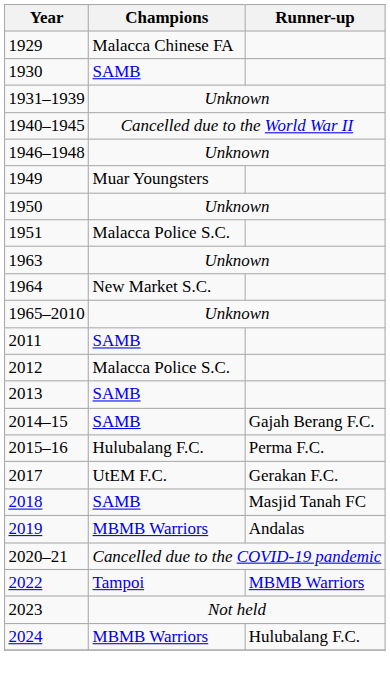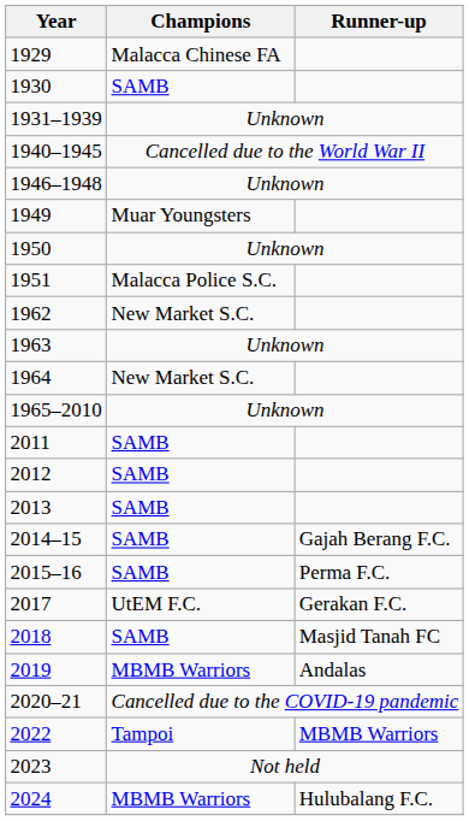 <table class=wikitable>
 <tr>
 <th>Year</th>
 <th>Champions</th>
 <th>Runner-up</th>
 </tr>
 <tr>
 <td>1929</td>
 <td>Malacca Chinese FA</td>
 <td></td>
 </tr>
 <tr>
 <td>1930</td>
 <td><a href='#'>SAMB</a></td>
 <td></td>
 </tr>
 <tr>
 <td>1931–1939</td>
 <td colspan="2" align="center"><em>Unknown</em></td>
 </tr>
 <tr>
 <td>1940–1945</td>
 <td colspan="2" align="center"><em>Cancelled due to the <a href='#'>World War II</a></em></td>
 </tr>
 <tr>
 <td>1946–1948</td>
 <td colspan="2" align="center"><em>Unknown</em></td>
 </tr>
 <tr>
 <td>1949</td>
 <td>Muar Youngsters</td>
 <td></td>
 </tr>
 <tr>
 <td>1950</td>
 <td colspan="2" align="center"><em>Unknown</em></td>
 </tr>
 <tr>
 <td>1951</td>
 <td>Malacca Police S.C.</td>
 <td></td>
 </tr>
 <tr>
+<td>1962</td>
+<td>New Market S.C.</td>
+<td></td>
+</tr>
+<tr>
 <td>1963</td>
 <td colspan="2" align="center"><em>Unknown</em></td>
 </tr>
 <tr>
 <td>1964</td>
 <td>New Market S.C.</td>
 <td></td>
 </tr>
 <tr>
 <td>1965–2010</td>
 <td colspan="2" align="center"><em>Unknown</em></td>
 </tr>
 <tr>
 <td>2011</td>
 <td><a href='#'>SAMB</a></td>
 <td></td>
 </tr>
 <tr>
 <td>2012</td>
-<td>Malacca Police S.C.</td>
+<td><a href='#'>SAMB</a></td>
 <td></td>
 </tr>
 <tr>
 <td>2013</td>
 <td><a href='#'>SAMB</a></td>
 <td></td>
 </tr>
 <tr>
 <td>2014–15</td>
 <td><a href='#'>SAMB</a></td>
 <td>Gajah Berang F.C.</td>
 </tr>
 <tr>
 <td>2015–16</td>
-<td>Hulubalang F.C.</td>
+<td><a href='#'>SAMB</a></td>
 <td>Perma F.C.</td>
 </tr>
 <tr>
 <td>2017</td>
 <td>UtEM F.C.</td>
 <td>Gerakan F.C.</td>
 </tr>
 <tr>
 <td><a href='#'>2018</a></td>
 <td><a href='#'>SAMB</a></td>
 <td>Masjid Tanah FC</td>
 </tr>
 <tr>
 <td><a href='#'>2019</a></td>
 <td><a href='#'>MBMB Warriors</a></td>
 <td>Andalas</td>
 </tr>
 <tr>
 <td>2020–21</td>
 <td colspan="2" align="center"><em>Cancelled due to the <a href='#'>COVID-19 pandemic</a></em></td>
 </tr>
 <tr>
 <td><a href='#'>2022</a></td>
 <td><a href='#'>Tampoi</a></td>
 <td><a href='#'>MBMB Warriors</a></td>
 </tr>
 <tr>
 <td>2023</td>
 <td colspan="2" align="center"><em>Not held</em></td>
 </tr>
 <tr>
 <td><a href='#'>2024</a></td>
 <td><a href='#'>MBMB Warriors</a></td>
 <td>Hulubalang F.C.</td>
 </tr>
 <tr>
 </tr>
 </table>
